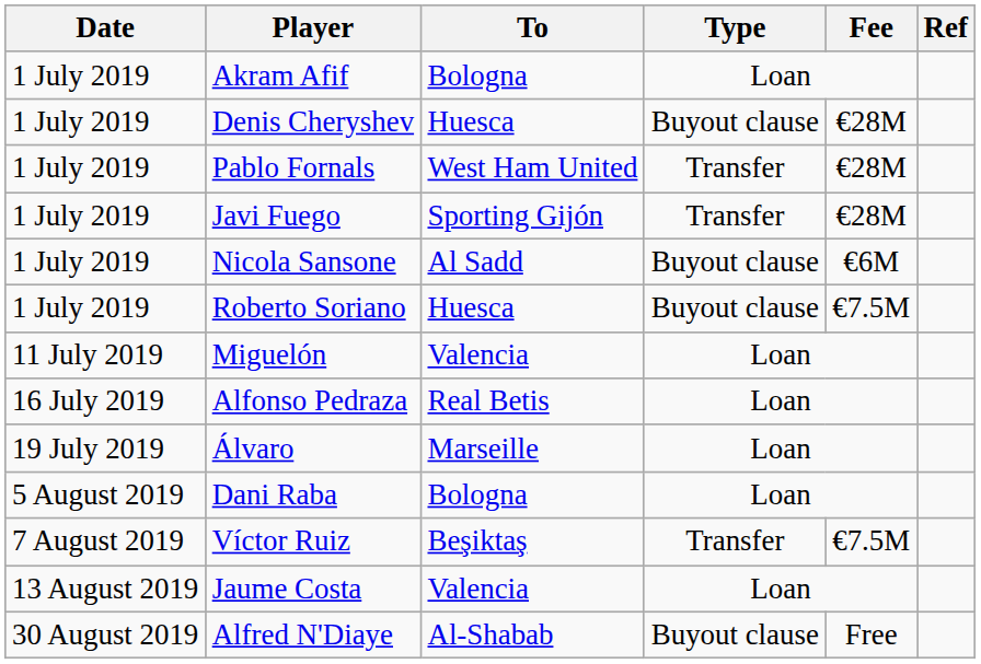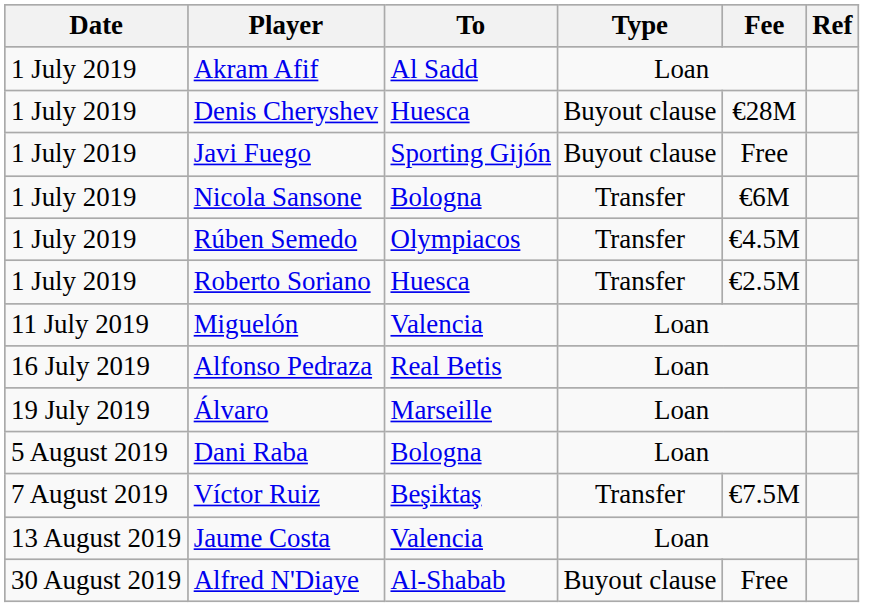 <table class="wikitable">
 <tr>
 <th>Date</th>
 <th>Player</th>
 <th>To</th>
 <th>Type</th>
 <th>Fee</th>
 <th>Ref</th>
 </tr>
 <tr>
 <td>1 July 2019</td>
 <td> <a href='#'>Akram Afif</a></td>
-<td> <a href='#'>Bologna</a></td>
+<td> <a href='#'>Al Sadd</a></td>
 <td style="text-align:center;" colspan="2">Loan</td>
 <td></td>
 </tr>
 <tr>
 <td>1 July 2019</td>
 <td> <a href='#'>Denis Cheryshev</a></td>
 <td><a href='#'>Huesca</a></td>
 <td align=center>Buyout clause</td>
 <td align=center>€28M</td>
 <td align=center></td>
 </tr>
 <tr>
 <td>1 July 2019</td>
-<td> <a href='#'>Pablo Fornals</a></td>
-<td> <a href='#'>West Ham United</a></td>
-<td align=center>Transfer</td>
-<td align=center>€28M</td>
-<td align=center></td>
-</tr>
-<tr>
-<td>1 July 2019</td>
 <td> <a href='#'>Javi Fuego</a></td>
 <td><a href='#'>Sporting Gijón</a></td>
-<td align=center>Transfer</td>
-<td align=center>€28M</td>
+<td align=center>Buyout clause</td>
+<td align=center>Free</td>
 <td align=center></td>
 </tr>
 <tr>
 <td>1 July 2019</td>
 <td> <a href='#'>Nicola Sansone</a></td>
-<td> <a href='#'>Al Sadd</a></td>
-<td align=center>Buyout clause</td>
+<td> <a href='#'>Bologna</a></td>
+<td align=center>Transfer</td>
 <td align=center>€6M</td>
+<td align=center></td>
+</tr>
+<tr>
+<td>1 July 2019</td>
+<td> <a href='#'>Rúben Semedo</a></td>
+<td> <a href='#'>Olympiacos</a></td>
+<td align=center>Transfer</td>
+<td align=center>€4.5M</td>
 <td align=center></td>
 </tr>
 <tr>
 <td>1 July 2019</td>
 <td> <a href='#'>Roberto Soriano</a></td>
 <td><a href='#'>Huesca</a></td>
-<td align=center>Buyout clause</td>
-<td align=center>€7.5M</td>
+<td align=center>Transfer</td>
+<td align=center>€2.5M</td>
 <td align=center></td>
 </tr>
 <tr>
 <td>11 July 2019</td>
 <td> <a href='#'>Miguelón</a></td>
 <td><a href='#'>Valencia</a></td>
 <td style="text-align:center;" colspan="2">Loan</td>
 <td align=center></td>
 </tr>
 <tr>
 <td>16 July 2019</td>
 <td> <a href='#'>Alfonso Pedraza</a></td>
 <td><a href='#'>Real Betis</a></td>
 <td style="text-align:center;" colspan="2">Loan</td>
 <td align=center></td>
 </tr>
 <tr>
 <td>19 July 2019</td>
 <td> <a href='#'>Álvaro</a></td>
 <td> <a href='#'>Marseille</a></td>
 <td style="text-align:center;" colspan="2">Loan</td>
 <td align=center></td>
 </tr>
 <tr>
 <td>5 August 2019</td>
 <td> <a href='#'>Dani Raba</a></td>
 <td> <a href='#'>Bologna</a></td>
 <td style="text-align:center;" colspan="2">Loan</td>
 <td align=center></td>
 </tr>
 <tr>
 <td>7 August 2019</td>
 <td> <a href='#'>Víctor Ruiz</a></td>
 <td> <a href='#'>Beşiktaş</a></td>
 <td align=center>Transfer</td>
 <td align=center>€7.5M</td>
 <td align=center></td>
 </tr>
 <tr>
 <td>13 August 2019</td>
 <td> <a href='#'>Jaume Costa</a></td>
 <td><a href='#'>Valencia</a></td>
 <td style="text-align:center;" colspan="2">Loan</td>
 <td align=center></td>
 </tr>
 <tr>
 <td>30 August 2019</td>
 <td> <a href='#'>Alfred N'Diaye</a></td>
 <td> <a href='#'>Al-Shabab</a></td>
 <td align=center>Buyout clause</td>
 <td align=center>Free</td>
 <td align=center></td>
 </tr>
 </table>
